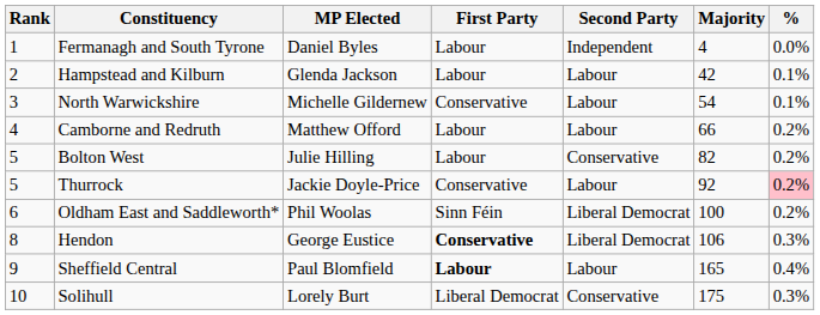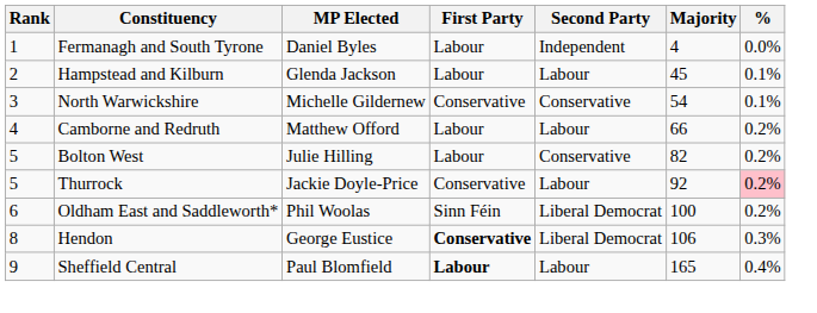 <table class="wikitable sortable">
 <tr>
 <th>Rank</th>
 <th>Constituency</th>
 <th>MP Elected</th>
 <th>First Party</th>
 <th>Second Party</th>
 <th>Majority</th>
 <th>%</th>
 </tr>
 <tr>
 <td>1</td>
 <td>Fermanagh and South Tyrone</td>
 <td>Daniel Byles</td>
 <td>Labour</td>
 <td>Independent</td>
 <td>4</td>
 <td>0.0%</td>
 </tr>
 <tr>
 <td>2</td>
 <td>Hampstead and Kilburn</td>
 <td>Glenda Jackson</td>
 <td>Labour</td>
 <td>Labour</td>
-<td>42</td>
+<td>45</td>
 <td>0.1%</td>
 </tr>
 <tr>
 <td>3</td>
 <td>North Warwickshire</td>
 <td>Michelle Gildernew</td>
 <td>Conservative</td>
-<td>Labour</td>
+<td>Conservative</td>
 <td>54</td>
 <td>0.1%</td>
 </tr>
 <tr>
 <td>4</td>
 <td>Camborne and Redruth</td>
 <td>Matthew Offord</td>
 <td>Labour</td>
 <td>Labour</td>
 <td>66</td>
 <td>0.2%</td>
 </tr>
 <tr>
 <td>5</td>
 <td>Bolton West</td>
 <td>Julie Hilling</td>
 <td>Labour</td>
 <td>Conservative</td>
 <td>82</td>
 <td>0.2%</td>
 </tr>
 <tr>
 <td>5</td>
 <td>Thurrock</td>
 <td>Jackie Doyle-Price</td>
 <td>Conservative</td>
 <td>Labour</td>
 <td>92</td>
 <td style="background: pink;">0.2%</td>
 </tr>
 <tr>
 <td>6</td>
 <td>Oldham East and Saddleworth*</td>
 <td>Phil Woolas</td>
 <td>Sinn Féin</td>
 <td>Liberal Democrat</td>
 <td>100</td>
 <td>0.2%</td>
 </tr>
 <tr>
 <td>8</td>
 <td>Hendon</td>
 <td>George Eustice</td>
 <td><strong>Conservative</strong></td>
 <td>Liberal Democrat</td>
 <td>106</td>
 <td>0.3%</td>
 </tr>
 <tr>
 <td>9</td>
 <td>Sheffield Central</td>
 <td>Paul Blomfield</td>
 <td><strong>Labour</strong></td>
 <td>Labour</td>
 <td>165</td>
 <td>0.4%</td>
 </tr>
-<tr>
-<td>10</td>
-<td>Solihull</td>
-<td>Lorely Burt</td>
-<td>Liberal Democrat</td>
-<td>Conservative</td>
-<td>175</td>
-<td>0.3%</td>
-</tr>
 </table>
